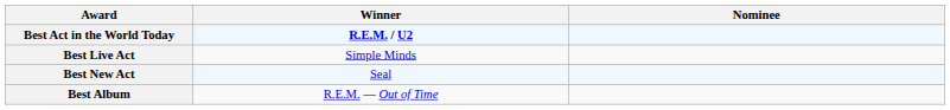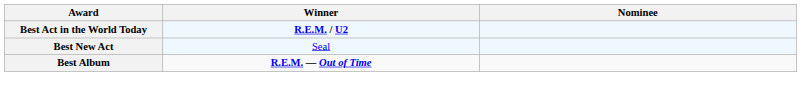 <table class="wikitable" rowspan=2 style="text-align: center; width:95%;">
 <tr>
 <th scope="col" style="width:10%;">Award</th>
 <th scope="col" style="width:20%;">Winner</th>
 <th scope="col" style="width:20%;">Nominee</th>
 </tr>
 <tr>
 <th scope="row" style="text-align:center">Best Act in the World Today</th>
 <td style="background:#F0F8FF"><strong><a href='#'>R.E.M.</a> / <a href='#'>U2</a></strong></td>
 <td style="background:#F0F8FF; font-size: 85%;"></td>
 </tr>
 <tr>
-<th scope="row" style="text-align:center">Best Live Act</th>
-<td><a href='#'>Simple Minds</a></td>
-<td style="font-size: 85%;"></td>
-</tr>
-<tr>
 <th scope="row" style="text-align:center">Best New Act</th>
 <td style="background:#F0F8FF"><a href='#'>Seal</a></td>
 <td style="background:#F0F8FF; font-size: 85%;"></td>
 </tr>
 <tr>
 <th scope="row" style="text-align:center">Best Album</th>
-<td><a href='#'>R.E.M.</a> — <em><a href='#'>Out of Time</a></em></td>
+<td><strong><a href='#'>R.E.M.</a> — <em><a href='#'>Out of Time</a></em></strong></td>
 <td style="font-size: 85%;"></td>
 </tr>
 </table>
